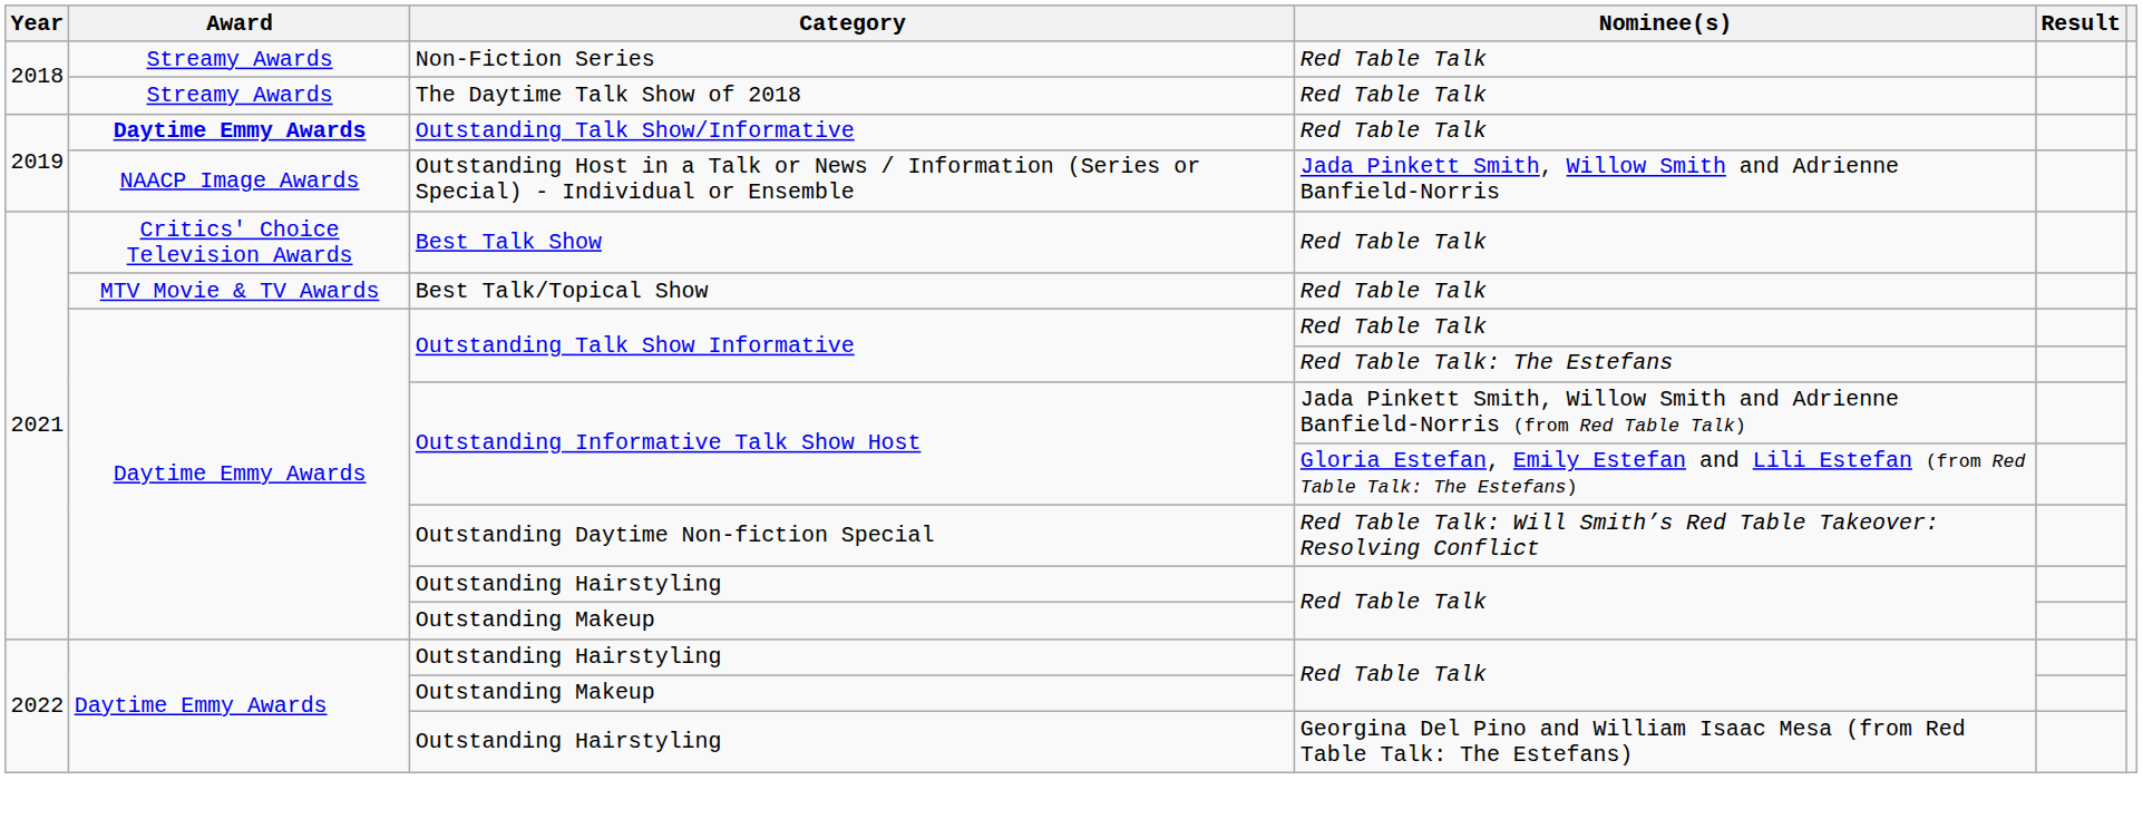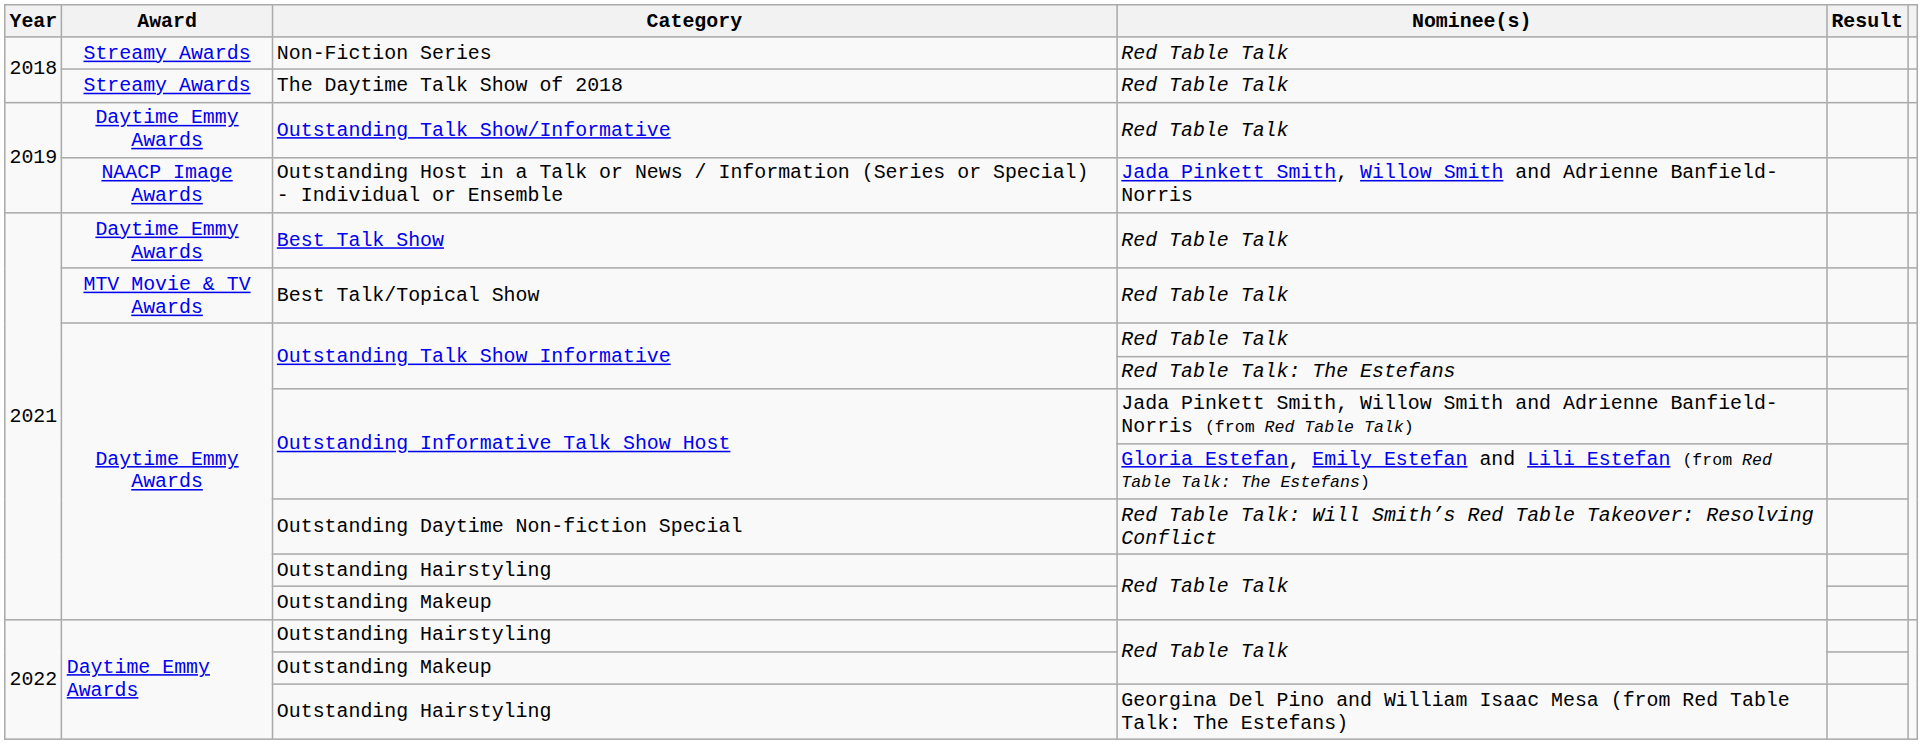 <table class="wikitable sortable">
 <tr>
 <th scope="col">Year</th>
 <th scope="col">Award</th>
 <th scope="col">Category</th>
 <th scope="col">Nominee(s)</th>
 <th scope="col">Result</th>
 <th scope="col" class="unsortable"></th>
 </tr>
 <tr>
 <td align="center" rowspan="2">2018</td>
 <td align="center"><a href='#'>Streamy Awards</a></td>
 <td>Non-Fiction Series</td>
 <td><em>Red Table Talk</em></td>
 <td></td>
 <td align="center"></td>
 </tr>
 <tr>
 <td align="center"><a href='#'>Streamy Awards</a></td>
 <td>The Daytime Talk Show of 2018</td>
 <td><em>Red Table Talk</em></td>
 <td></td>
 <td align="center"></td>
 </tr>
 <tr>
 <td align="center" rowspan="2">2019</td>
-<td align="center"><strong><a href='#'>Daytime Emmy Awards</a></strong></td>
+<td align="center"><a href='#'>Daytime Emmy Awards</a></td>
 <td><a href='#'>Outstanding Talk Show/Informative</a></td>
 <td><em>Red Table Talk</em></td>
 <td></td>
 <td align="center"></td>
 </tr>
 <tr>
 <td align="center"><a href='#'>NAACP Image Awards</a></td>
 <td>Outstanding Host in a Talk or News / Information (Series or Special) - Individual or Ensemble</td>
 <td><a href='#'>Jada Pinkett Smith</a>, <a href='#'>Willow Smith</a> and Adrienne Banfield-Norris</td>
 <td></td>
 <td align="center"></td>
 </tr>
 <tr>
 <td align="center" rowspan="9">2021</td>
-<td align="center"><a href='#'>Critics' Choice Television Awards</a></td>
+<td align="center"><a href='#'>Daytime Emmy Awards</a></td>
 <td><a href='#'>Best Talk Show</a></td>
 <td><em>Red Table Talk</em></td>
 <td></td>
 <td align="center"></td>
 </tr>
 <tr>
 <td align="center"><a href='#'>MTV Movie & TV Awards</a></td>
 <td>Best Talk/Topical Show</td>
 <td><em>Red Table Talk</em></td>
 <td></td>
 <td align="center"></td>
 </tr>
 <tr>
 <td rowspan="7" align="center"><a href='#'>Daytime Emmy Awards</a></td>
 <td rowspan="2"><a href='#'>Outstanding Talk Show Informative</a></td>
 <td><em>Red Table Talk</em></td>
 <td></td>
 <td rowspan="7"></td>
 </tr>
 <tr>
 <td><em>Red Table Talk: The Estefans</em></td>
 <td></td>
 </tr>
 <tr>
 <td rowspan="2"><a href='#'>Outstanding Informative Talk Show Host</a></td>
 <td>Jada Pinkett Smith, Willow Smith and Adrienne Banfield-Norris <small>(from <em>Red Table Talk</em>)</small></td>
 <td></td>
 </tr>
 <tr>
 <td><a href='#'>Gloria Estefan</a>, <a href='#'>Emily Estefan</a> and <a href='#'>Lili Estefan</a> <small>(from <em>Red Table Talk: The Estefans</em>)</small></td>
 <td></td>
 </tr>
 <tr>
 <td>Outstanding Daytime Non-fiction Special</td>
 <td><em>Red Table Talk: Will Smith’s Red Table Takeover: Resolving Conflict</em></td>
 <td></td>
 </tr>
 <tr>
 <td>Outstanding Hairstyling</td>
 <td rowspan="2"><em>Red Table Talk</em></td>
 <td></td>
 </tr>
 <tr>
 <td>Outstanding Makeup</td>
 <td></td>
 </tr>
 <tr>
 <td align="center" rowspan="3">2022</td>
 <td rowspan="3"><a href='#'>Daytime Emmy Awards</a></td>
 <td>Outstanding Hairstyling</td>
 <td rowspan="2"><em>Red Table Talk</em></td>
 <td></td>
 </tr>
 <tr>
 <td>Outstanding Makeup</td>
 <td></td>
 </tr>
 <tr>
 <td>Outstanding Hairstyling</td>
 <td>Georgina Del Pino and William Isaac Mesa (from Red Table Talk: The Estefans)</td>
 <td></td>
 </tr>
 </table>
